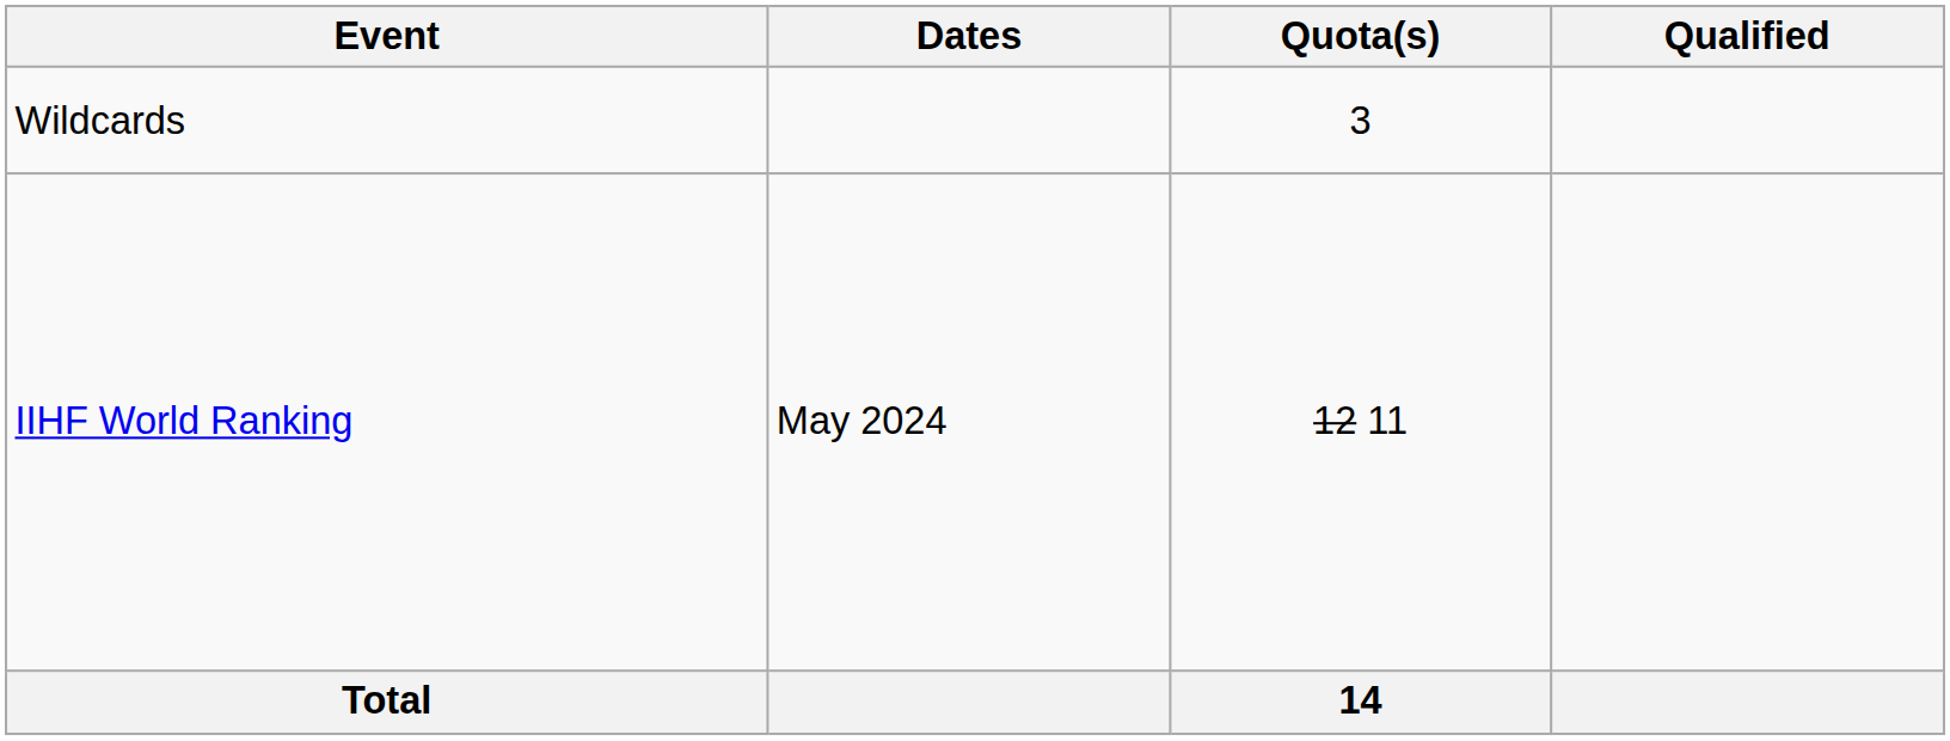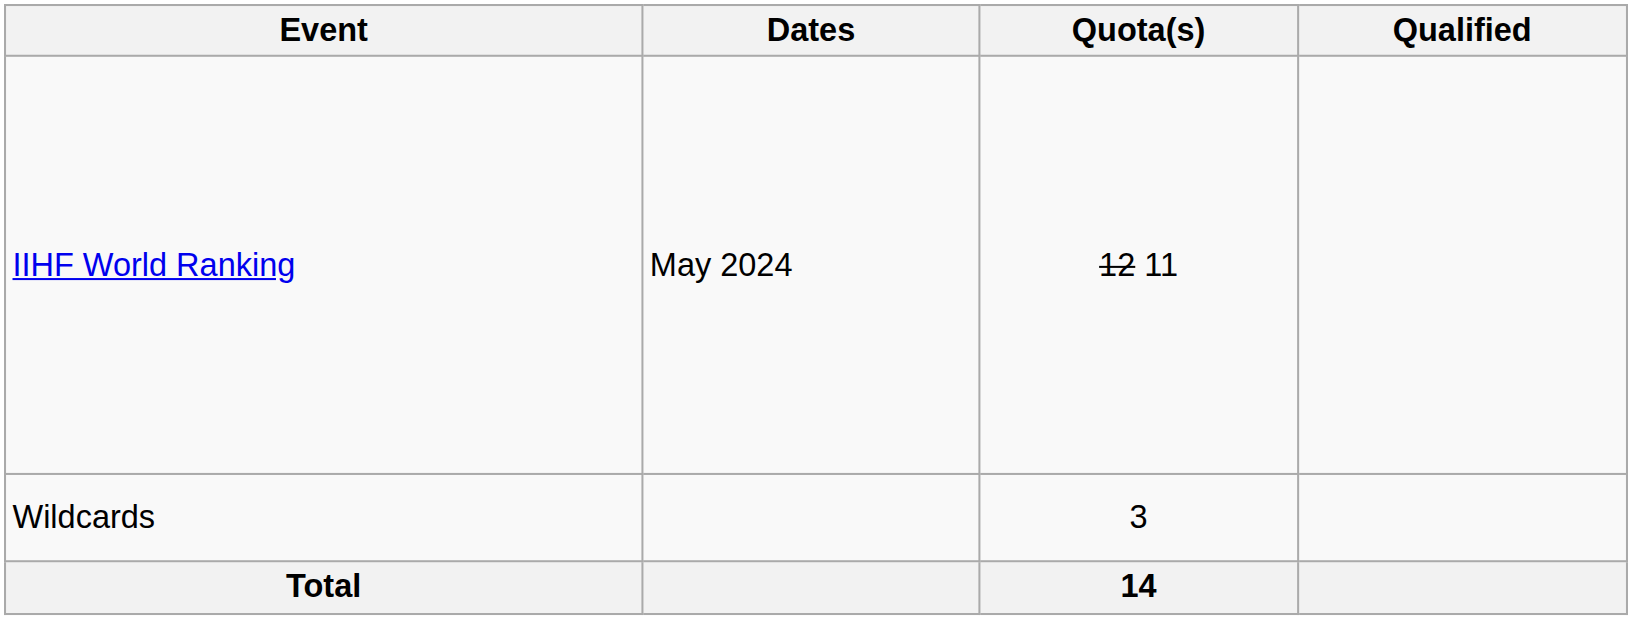 <table class="wikitable" width=800>
 <tr>
 <th>Event</th>
 <th>Dates</th>
 <th>Quota(s)</th>
 <th>Qualified</th>
 </tr>
 <tr>
+<td><a href='#'>IIHF World Ranking</a></td>
+<td>May 2024</td>
+<td align=center><s>12</s> 11</td>
+<td><br><br><br><br><s></s><br><br><br><br><br><br><br></td>
+</tr>
+<tr>
 <td>Wildcards</td>
 <td></td>
 <td align=center>3</td>
 <td><br><br></td>
-</tr>
-<tr>
-<td><a href='#'>IIHF World Ranking</a></td>
-<td>May 2024</td>
-<td align=center><s>12</s> 11</td>
-<td><br><br><br><br><s></s><br><br><br><br><br><br><br></td>
 </tr>
 <tr>
 <th>Total</th>
 <th></th>
 <th>14</th>
 <th></th>
 </tr>
 </table>
